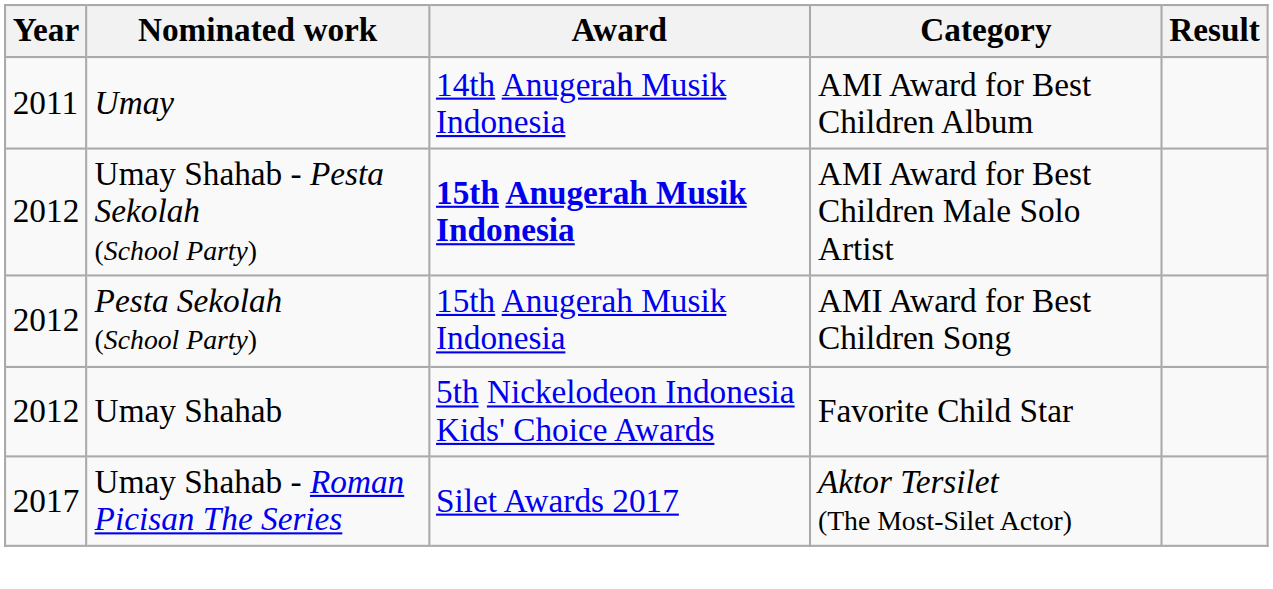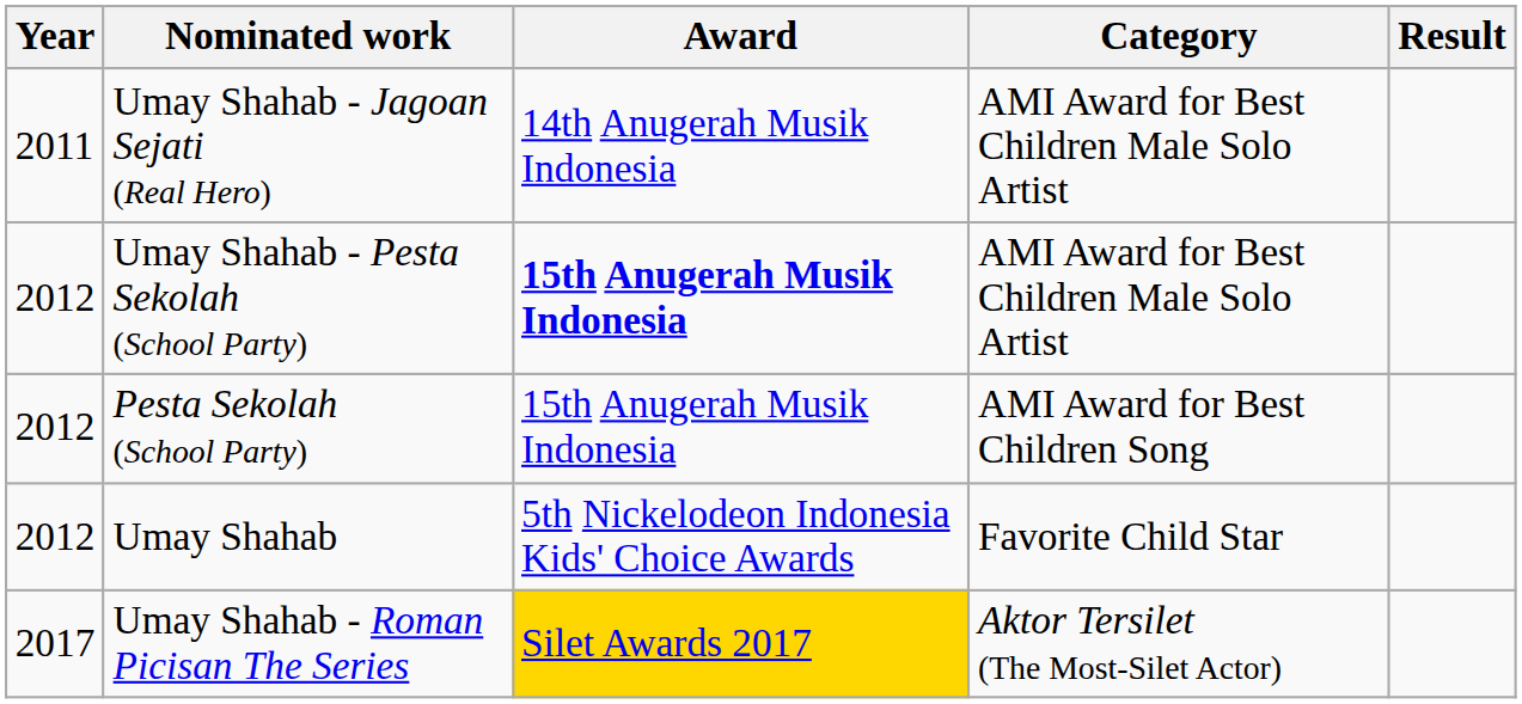 <table class="wikitable sortable">
 <tr>
 <th>Year</th>
 <th>Nominated work</th>
 <th>Award</th>
 <th>Category</th>
 <th>Result</th>
 </tr>
 <tr>
 <td>2011</td>
-<td><em>Umay</em></td>
+<td>Umay Shahab - <em>Jagoan Sejati</em><br><small>(<em>Real Hero</em>)</small></td>
 <td><a href='#'>14th</a> <a href='#'>Anugerah Musik Indonesia</a></td>
-<td>AMI Award for Best Children Album</td>
+<td>AMI Award for Best Children Male Solo Artist</td>
 <td></td>
 </tr>
 <tr>
 <td>2012</td>
 <td>Umay Shahab - <em>Pesta Sekolah</em><br><small>(<em>School Party</em>)</small></td>
 <td><strong><a href='#'>15th</a> <a href='#'>Anugerah Musik Indonesia</a></strong></td>
 <td>AMI Award for Best Children Male Solo Artist</td>
 <td></td>
 </tr>
 <tr>
 <td>2012</td>
 <td><em>Pesta Sekolah</em><br><small>(<em>School Party</em>)</small></td>
 <td><a href='#'>15th</a> <a href='#'>Anugerah Musik Indonesia</a></td>
 <td>AMI Award for Best Children Song</td>
 <td></td>
 </tr>
 <tr>
 <td>2012</td>
 <td>Umay Shahab</td>
 <td><a href='#'>5th</a> <a href='#'>Nickelodeon Indonesia Kids' Choice Awards</a></td>
 <td>Favorite Child Star</td>
 <td></td>
 </tr>
 <tr>
 <td>2017</td>
 <td>Umay Shahab - <em><a href='#'>Roman Picisan The Series</a></em></td>
-<td><a href='#'>Silet Awards 2017</a></td>
+<td style="background: gold;"><a href='#'>Silet Awards 2017</a></td>
 <td><em>Aktor Tersilet</em><br><small>(The Most-Silet Actor)</small></td>
 <td></td>
 </tr>
 </table>
